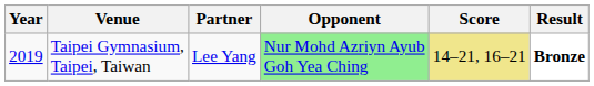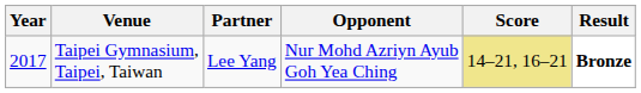 <table class="sortable wikitable" style="font-size: 90%;">
 <tr>
 <th>Year</th>
 <th>Venue</th>
 <th>Partner</th>
 <th>Opponent</th>
 <th>Score</th>
 <th>Result</th>
 </tr>
 <tr>
-<td align="center"><a href='#'>2019</a></td>
+<td align="center"><a href='#'>2017</a></td>
 <td align="left"><a href='#'>Taipei Gymnasium</a>,<br><a href='#'>Taipei</a>, Taiwan</td>
 <td align="left"> <a href='#'>Lee Yang</a></td>
-<td align="left" style="background: lightgreen;"> <a href='#'>Nur Mohd Azriyn Ayub</a><br> <a href='#'>Goh Yea Ching</a></td>
+<td align="left"> <a href='#'>Nur Mohd Azriyn Ayub</a><br> <a href='#'>Goh Yea Ching</a></td>
 <td align="left" style="background: khaki;">14–21, 16–21</td>
 <td style="text-align:left; background:white"> <strong>Bronze</strong></td>
 </tr>
 </table>
